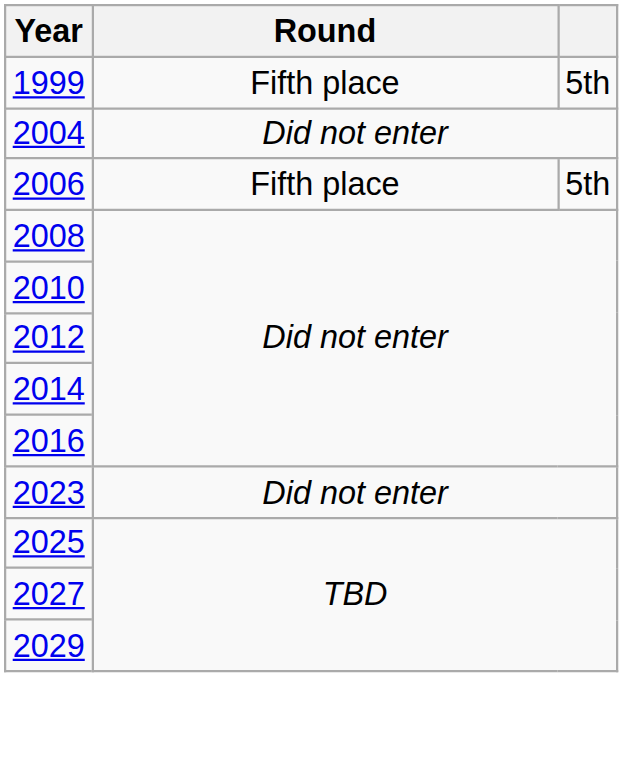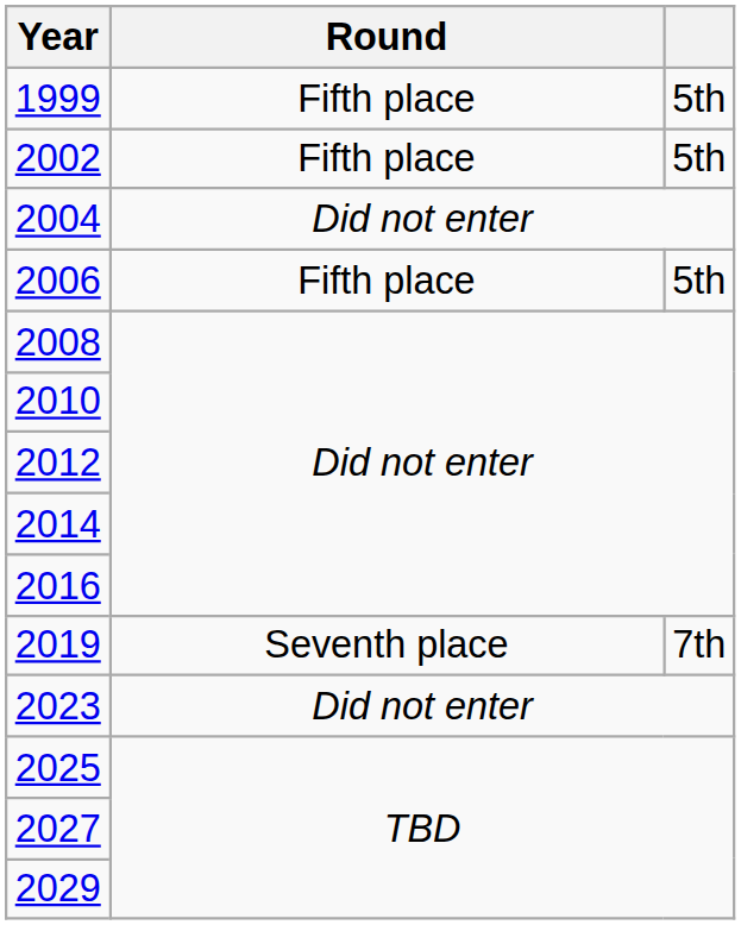 <table class="wikitable" style="text-align: center; font-size:90%">
 <tr>
 <th>Year</th>
 <th style="width:200px">Round</th>
 <th></th>
 </tr>
 <tr>
 <td><a href='#'>1999</a></td>
+<td>Fifth place</td>
+<td>5th</td>
+</tr>
+<tr>
+<td><a href='#'>2002</a></td>
 <td>Fifth place</td>
 <td>5th</td>
 </tr>
 <tr>
 <td><a href='#'>2004</a></td>
 <td colspan="2"><em>Did not enter</em></td>
 </tr>
 <tr>
 <td><a href='#'>2006</a></td>
 <td>Fifth place</td>
 <td>5th</td>
 </tr>
 <tr>
 <td><a href='#'>2008</a></td>
 <td colspan="2" rowspan="5"><em>Did not enter</em></td>
 </tr>
 <tr>
 <td><a href='#'>2010</a></td>
 </tr>
 <tr>
 <td><a href='#'>2012</a></td>
 </tr>
 <tr>
 <td><a href='#'>2014</a></td>
 </tr>
 <tr>
 <td><a href='#'>2016</a></td>
 </tr>
 <tr>
+<td><a href='#'>2019</a></td>
+<td>Seventh place</td>
+<td>7th</td>
+</tr>
+<tr>
 <td><a href='#'>2023</a></td>
 <td colspan="2"><em>Did not enter</em></td>
 </tr>
 <tr>
 <td><a href='#'>2025</a></td>
 <td colspan="2" rowspan="3"><em>TBD</em></td>
 </tr>
 <tr>
 <td><a href='#'>2027</a></td>
 </tr>
 <tr>
 <td><a href='#'>2029</a></td>
 </tr>
 </table>
